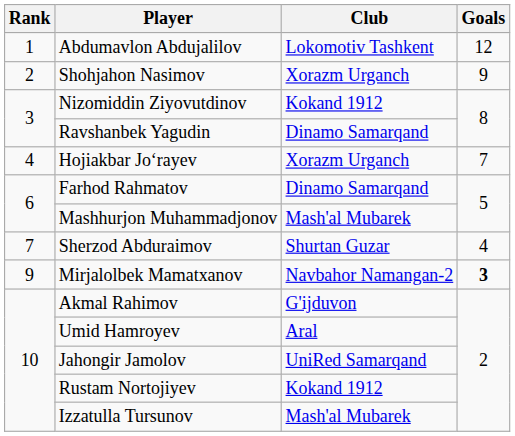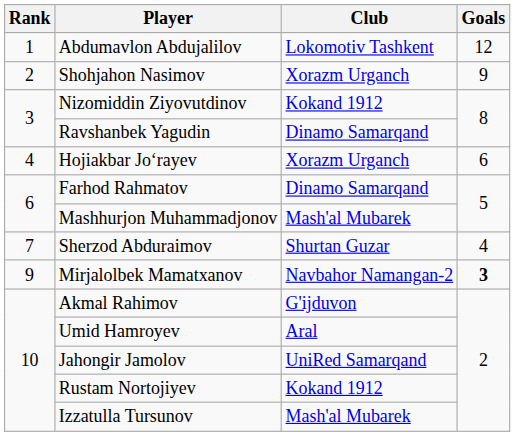 <table class="wikitable" style="text-align:center">
 <tr>
 <th>Rank</th>
 <th>Player</th>
 <th>Club</th>
 <th>Goals</th>
 </tr>
 <tr>
 <td rowspan="1">1</td>
 <td align="left"> Abdumavlon Abdujalilov</td>
 <td align="left"><a href='#'>Lokomotiv Tashkent</a></td>
 <td rowspan="1">12</td>
 </tr>
 <tr>
 <td rowspan="1">2</td>
 <td align="left"> Shohjahon Nasimov</td>
 <td align="left"><a href='#'>Xorazm Urganch</a></td>
 <td rowspan="1">9</td>
 </tr>
 <tr>
 <td rowspan="2">3</td>
 <td align="left"> Nizomiddin Ziyovutdinov</td>
 <td align="left"><a href='#'>Kokand 1912</a></td>
 <td rowspan="2">8</td>
 </tr>
 <tr>
 <td align="left"> Ravshanbek Yagudin</td>
 <td align="left"><a href='#'>Dinamo Samarqand</a></td>
 </tr>
 <tr>
 <td rowspan="1">4</td>
 <td align="left"> Hojiakbar Jo‘rayev</td>
 <td align="left"><a href='#'>Xorazm Urganch</a></td>
-<td rowspan="1">7</td>
+<td rowspan="1">6</td>
 </tr>
 <tr>
 <td rowspan="2">6</td>
 <td align="left"> Farhod Rahmatov</td>
 <td align="left"><a href='#'>Dinamo Samarqand</a></td>
 <td rowspan="2">5</td>
 </tr>
 <tr>
 <td align="left"> Mashhurjon Muhammadjonov</td>
 <td align="left"><a href='#'>Mash'al Mubarek</a></td>
 </tr>
 <tr>
 <td rowspan="1">7</td>
 <td align="left"> Sherzod Abduraimov</td>
 <td align="left"><a href='#'>Shurtan Guzar</a></td>
 <td rowspan="1">4</td>
 </tr>
 <tr>
 <td rowspan="1">9</td>
 <td align="left"> Mirjalolbek Mamatxanov</td>
 <td align="left"><a href='#'>Navbahor Namangan-2</a></td>
 <td rowspan="1"><strong>3</strong></td>
 </tr>
 <tr>
 <td rowspan="5">10</td>
 <td align="left"> Akmal Rahimov</td>
 <td align="left"><a href='#'>G'ijduvon</a></td>
 <td rowspan="5">2</td>
 </tr>
 <tr>
 <td align="left"> Umid Hamroyev</td>
 <td align="left"><a href='#'>Aral</a></td>
 </tr>
 <tr>
 <td align="left"> Jahongir Jamolov</td>
 <td align="left"><a href='#'>UniRed Samarqand</a></td>
 </tr>
 <tr>
 <td align="left"> Rustam Nortojiyev</td>
 <td align="left"><a href='#'>Kokand 1912</a></td>
 </tr>
 <tr>
 <td align="left"> Izzatulla Tursunov</td>
 <td align="left"><a href='#'>Mash'al Mubarek</a></td>
 </tr>
 </table>
